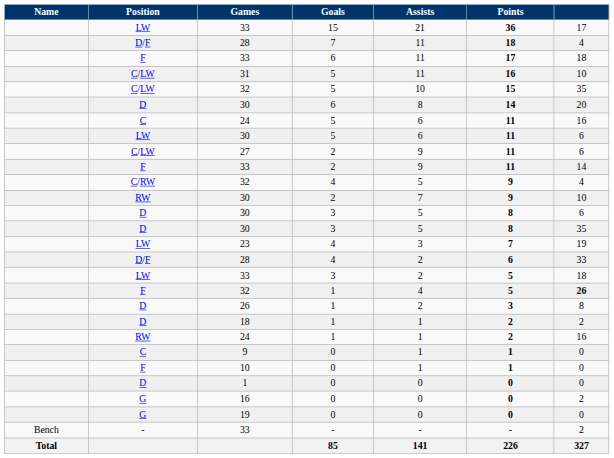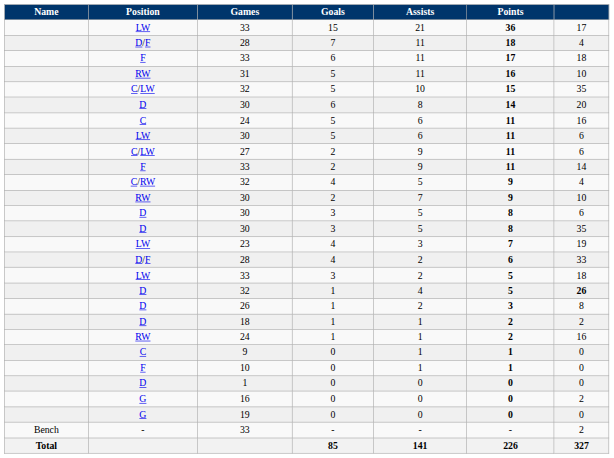 <table class="wikitable sortable" width ="50%">
 <tr align="center">
 <th style="color:white; background:#00356B">Name</th>
 <th style="color:white; background:#00356B">Position</th>
 <th style="color:white; background:#00356B">Games</th>
 <th style="color:white; background:#00356B">Goals</th>
 <th style="color:white; background:#00356B">Assists</th>
 <th style="color:white; background:#00356B">Points</th>
 <th style="color:white; background:#00356B"><a href='#'></a></th>
 </tr>
 <tr align="center" bgcolor="">
 <td></td>
 <td><a href='#'>LW</a></td>
 <td>33</td>
 <td>15</td>
 <td>21</td>
 <td><strong>36</strong></td>
 <td>17</td>
 </tr>
 <tr align="center" bgcolor="f0f0f0">
 <td></td>
 <td><a href='#'>D</a>/<a href='#'>F</a></td>
 <td>28</td>
 <td>7</td>
 <td>11</td>
 <td><strong>18</strong></td>
 <td>4</td>
 </tr>
 <tr align="center" bgcolor="">
 <td></td>
 <td><a href='#'>F</a></td>
 <td>33</td>
 <td>6</td>
 <td>11</td>
 <td><strong>17</strong></td>
 <td>18</td>
 </tr>
 <tr align="center" bgcolor="f0f0f0">
 <td></td>
-<td><a href='#'>C</a>/<a href='#'>LW</a></td>
+<td><a href='#'>RW</a></td>
 <td>31</td>
 <td>5</td>
 <td>11</td>
 <td><strong>16</strong></td>
 <td>10</td>
 </tr>
 <tr align="center" bgcolor="">
 <td></td>
 <td><a href='#'>C</a>/<a href='#'>LW</a></td>
 <td>32</td>
 <td>5</td>
 <td>10</td>
 <td><strong>15</strong></td>
 <td>35</td>
 </tr>
 <tr align="center" bgcolor="f0f0f0">
 <td></td>
 <td><a href='#'>D</a></td>
 <td>30</td>
 <td>6</td>
 <td>8</td>
 <td><strong>14</strong></td>
 <td>20</td>
 </tr>
 <tr align="center" bgcolor="">
 <td></td>
 <td><a href='#'>C</a></td>
 <td>24</td>
 <td>5</td>
 <td>6</td>
 <td><strong>11</strong></td>
 <td>16</td>
 </tr>
 <tr align="center" bgcolor="f0f0f0">
 <td></td>
 <td><a href='#'>LW</a></td>
 <td>30</td>
 <td>5</td>
 <td>6</td>
 <td><strong>11</strong></td>
 <td>6</td>
 </tr>
 <tr align="center" bgcolor="">
 <td></td>
 <td><a href='#'>C</a>/<a href='#'>LW</a></td>
 <td>27</td>
 <td>2</td>
 <td>9</td>
 <td><strong>11</strong></td>
 <td>6</td>
 </tr>
 <tr align="center" bgcolor="f0f0f0">
 <td></td>
 <td><a href='#'>F</a></td>
 <td>33</td>
 <td>2</td>
 <td>9</td>
 <td><strong>11</strong></td>
 <td>14</td>
 </tr>
 <tr align="center" bgcolor="">
 <td></td>
 <td><a href='#'>C</a>/<a href='#'>RW</a></td>
 <td>32</td>
 <td>4</td>
 <td>5</td>
 <td><strong>9</strong></td>
 <td>4</td>
 </tr>
 <tr align="center" bgcolor="f0f0f0">
 <td></td>
 <td><a href='#'>RW</a></td>
 <td>30</td>
 <td>2</td>
 <td>7</td>
 <td><strong>9</strong></td>
 <td>10</td>
 </tr>
 <tr align="center" bgcolor="">
 <td></td>
 <td><a href='#'>D</a></td>
 <td>30</td>
 <td>3</td>
 <td>5</td>
 <td><strong>8</strong></td>
 <td>6</td>
 </tr>
 <tr align="center" bgcolor="f0f0f0">
 <td></td>
 <td><a href='#'>D</a></td>
 <td>30</td>
 <td>3</td>
 <td>5</td>
 <td><strong>8</strong></td>
 <td>35</td>
 </tr>
 <tr align="center" bgcolor="">
 <td></td>
 <td><a href='#'>LW</a></td>
 <td>23</td>
 <td>4</td>
 <td>3</td>
 <td><strong>7</strong></td>
 <td>19</td>
 </tr>
 <tr align="center" bgcolor="f0f0f0">
 <td></td>
 <td><a href='#'>D</a>/<a href='#'>F</a></td>
 <td>28</td>
 <td>4</td>
 <td>2</td>
 <td><strong>6</strong></td>
 <td>33</td>
 </tr>
 <tr align="center" bgcolor="">
 <td></td>
 <td><a href='#'>LW</a></td>
 <td>33</td>
 <td>3</td>
 <td>2</td>
 <td><strong>5</strong></td>
 <td>18</td>
 </tr>
 <tr align="center" bgcolor="f0f0f0">
 <td></td>
-<td><a href='#'>F</a></td>
+<td><a href='#'>D</a></td>
 <td>32</td>
 <td>1</td>
 <td>4</td>
 <td><strong>5</strong></td>
 <td><strong>26</strong></td>
 </tr>
 <tr align="center" bgcolor="">
 <td></td>
 <td><a href='#'>D</a></td>
 <td>26</td>
 <td>1</td>
 <td>2</td>
 <td><strong>3</strong></td>
 <td>8</td>
 </tr>
 <tr align="center" bgcolor="f0f0f0">
 <td></td>
 <td><a href='#'>D</a></td>
 <td>18</td>
 <td>1</td>
 <td>1</td>
 <td><strong>2</strong></td>
 <td>2</td>
 </tr>
 <tr align="center" bgcolor="">
 <td></td>
 <td><a href='#'>RW</a></td>
 <td>24</td>
 <td>1</td>
 <td>1</td>
 <td><strong>2</strong></td>
 <td>16</td>
 </tr>
 <tr align="center" bgcolor="f0f0f0">
 <td></td>
 <td><a href='#'>C</a></td>
 <td>9</td>
 <td>0</td>
 <td>1</td>
 <td><strong>1</strong></td>
 <td>0</td>
 </tr>
 <tr align="center" bgcolor="">
 <td></td>
 <td><a href='#'>F</a></td>
 <td>10</td>
 <td>0</td>
 <td>1</td>
 <td><strong>1</strong></td>
 <td>0</td>
 </tr>
 <tr align="center" bgcolor="f0f0f0">
 <td></td>
 <td><a href='#'>D</a></td>
 <td>1</td>
 <td>0</td>
 <td>0</td>
 <td><strong>0</strong></td>
 <td>0</td>
 </tr>
 <tr align="center" bgcolor="">
 <td></td>
 <td><a href='#'>G</a></td>
 <td>16</td>
 <td>0</td>
 <td>0</td>
 <td><strong>0</strong></td>
 <td>2</td>
 </tr>
 <tr align="center" bgcolor="f0f0f0">
 <td></td>
 <td><a href='#'>G</a></td>
 <td>19</td>
 <td>0</td>
 <td>0</td>
 <td><strong>0</strong></td>
 <td>0</td>
 </tr>
 <tr align="center" bgcolor="">
 <td>Bench</td>
 <td>-</td>
 <td>33</td>
 <td>-</td>
 <td>-</td>
 <td>-</td>
 <td>2</td>
 </tr>
 <tr>
 <th>Total</th>
 <th></th>
 <th></th>
 <th>85</th>
 <th>141</th>
 <th>226</th>
 <th>327</th>
 </tr>
 </table>
